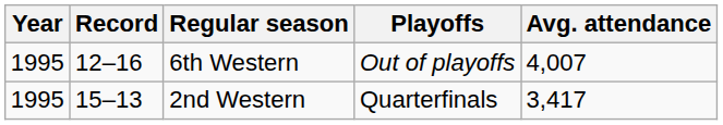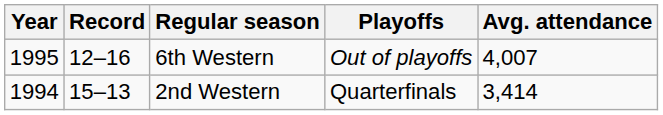 <table class="wikitable">
 <tr>
 <th>Year</th>
 <th>Record</th>
 <th>Regular season</th>
 <th>Playoffs</th>
 <th>Avg. attendance</th>
 </tr>
 <tr>
 <td>1995</td>
 <td>12–16</td>
 <td>6th Western</td>
 <td><em>Out of playoffs</em></td>
 <td>4,007</td>
 </tr>
 <tr>
-<td>1995</td>
+<td>1994</td>
 <td>15–13</td>
 <td>2nd Western</td>
 <td>Quarterfinals</td>
-<td>3,417</td>
+<td>3,414</td>
 </tr>
 </table>
